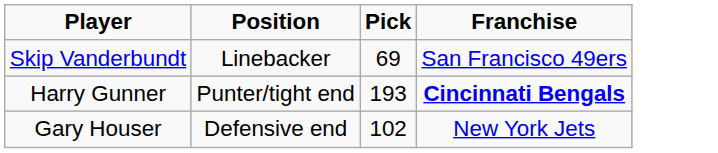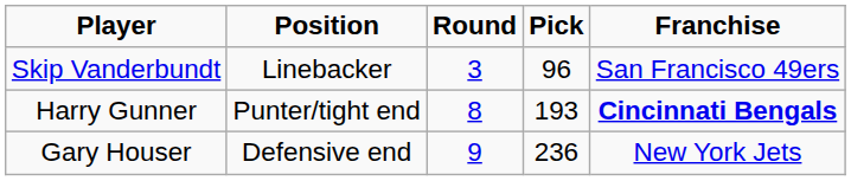 <table class=wikitable style="text-align:center">
 <tr>
 <td><strong>Player</strong></td>
 <td><strong>Position</strong></td>
+<td><strong>Round</strong></td>
 <td><strong>Pick</strong></td>
 <td><strong>Franchise</strong></td>
 </tr>
 <tr style="text-align:center;" bgcolor="">
 <td><a href='#'>Skip Vanderbundt</a></td>
 <td>Linebacker</td>
-<td>69</td>
+<td><a href='#'>3</a></td>
+<td>96</td>
 <td><a href='#'>San Francisco 49ers</a></td>
 </tr>
 <tr style="text-align:center;" bgcolor="">
 <td>Harry Gunner</td>
 <td>Punter/tight end</td>
+<td><a href='#'>8</a></td>
 <td>193</td>
 <td><strong><a href='#'>Cincinnati Bengals</a></strong></td>
 </tr>
 <tr style="text-align:center;" bgcolor="">
 <td>Gary Houser</td>
 <td>Defensive end</td>
-<td>102</td>
+<td><a href='#'>9</a></td>
+<td>236</td>
 <td><a href='#'>New York Jets</a></td>
 </tr>
 </table>
